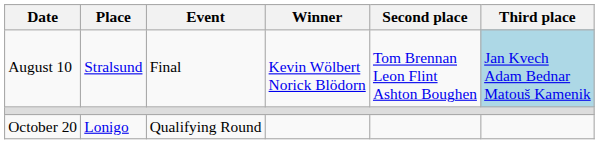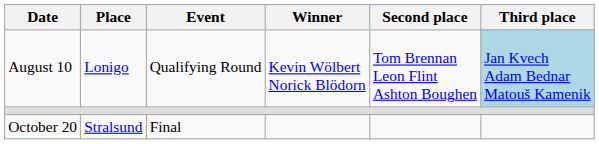 <table class=wikitable style="font-size:14px">
 <tr>
 <th>Date</th>
 <th>Place</th>
 <th>Event</th>
 <th>Winner</th>
 <th>Second place</th>
 <th>Third place</th>
 </tr>
 <tr>
 <td>August 10</td>
-<td> <a href='#'>Stralsund</a></td>
-<td>Final</td>
+<td> <a href='#'>Lonigo</a></td>
+<td>Qualifying Round</td>
 <td><strong></strong><br><a href='#'>Kevin Wölbert</a><br><a href='#'>Norick Blödorn</a></td>
 <td><strong></strong><br><a href='#'>Tom Brennan</a><br><a href='#'>Leon Flint</a><br><a href='#'>Ashton Boughen</a></td>
 <td style="background: lightblue;"><strong></strong><br><a href='#'>Jan Kvech</a><br><a href='#'>Adam Bednar</a><br><a href='#'>Matouš Kamenik</a></td>
 </tr>
 <tr bgcolor=#DDDDDD>
 <td colspan=7></td>
 </tr>
 <tr>
 <td>October 20</td>
-<td> <a href='#'>Lonigo</a></td>
-<td>Qualifying Round</td>
+<td> <a href='#'>Stralsund</a></td>
+<td>Final</td>
 <td></td>
 <td></td>
 <td></td>
 </tr>
 </table>
